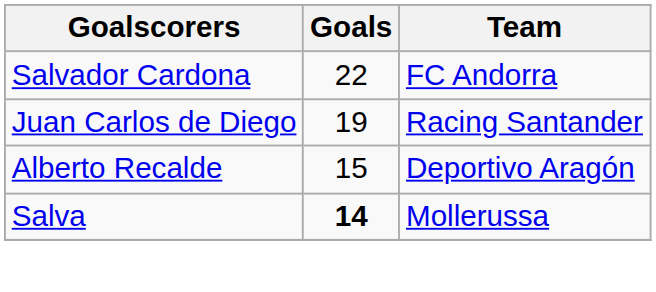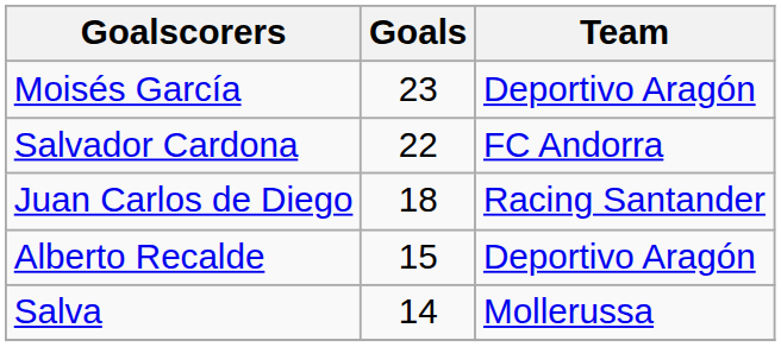 <table class="wikitable sortable">
 <tr>
 <th>Goalscorers</th>
 <th>Goals</th>
 <th>Team</th>
+</tr>
+<tr>
+<td> <a href='#'>Moisés García</a></td>
+<td style="text-align:center;">23</td>
+<td><a href='#'>Deportivo Aragón</a></td>
 </tr>
 <tr>
 <td> <a href='#'>Salvador Cardona</a></td>
 <td style="text-align:center;">22</td>
 <td><a href='#'>FC Andorra</a></td>
 </tr>
 <tr>
 <td> <a href='#'>Juan Carlos de Diego</a></td>
-<td style="text-align:center;">19</td>
+<td style="text-align:center;">18</td>
 <td><a href='#'>Racing Santander</a></td>
 </tr>
 <tr>
 <td> <a href='#'>Alberto Recalde</a></td>
 <td style="text-align:center;">15</td>
 <td><a href='#'>Deportivo Aragón</a></td>
 </tr>
 <tr>
 <td> <a href='#'>Salva</a></td>
-<td style="text-align:center;"><strong>14</strong></td>
+<td style="text-align:center;">14</td>
 <td><a href='#'>Mollerussa</a></td>
 </tr>
 <tr>
 </tr>
 </table>
